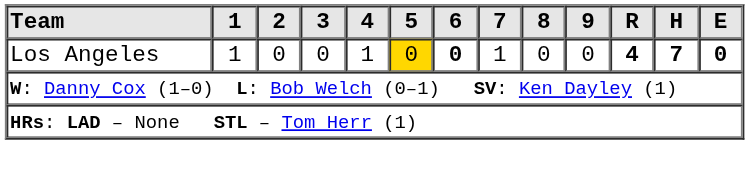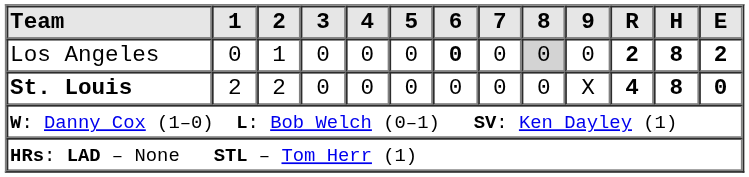 <table border=1 cellspacing=0 width=425 style="margin-left:3em;">
 <tr style="text-align:center; background-color:#e6e6e6;">
 <th align=left width=28%>Team</th>
 <th width=6%>1</th>
 <th width=6%>2</th>
 <th width=6%>3</th>
 <th width=6%>4</th>
 <th width=6%>5</th>
 <th width=6%>6</th>
 <th width=6%>7</th>
 <th width=6%>8</th>
 <th width=6%>9</th>
 <th width=6%>R</th>
 <th width=6%>H</th>
 <th width=6%>E</th>
 </tr>
 <tr style="text-align:center;">
 <td align=left>Los Angeles</td>
+<td>0</td>
 <td>1</td>
 <td>0</td>
 <td>0</td>
-<td>1</td>
-<td style="background: gold;">0</td>
+<td>0</td>
 <td><strong>0</strong></td>
-<td>1</td>
+<td>0</td>
+<td style="background: lightgrey;">0</td>
+<td>0</td>
+<td><strong>2</strong></td>
+<td><strong>8</strong></td>
+<td><strong>2</strong></td>
+</tr>
+<tr style="text-align:center;">
+<td align=left><strong>St. Louis</strong></td>
+<td>2</td>
+<td>2</td>
 <td>0</td>
 <td>0</td>
+<td>0</td>
+<td>0</td>
+<td>0</td>
+<td>0</td>
+<td>X</td>
 <td><strong>4</strong></td>
-<td><strong>7</strong></td>
+<td><strong>8</strong></td>
 <td><strong>0</strong></td>
 </tr>
 <tr style="text-align:left;">
 <td colspan=13><small><strong>W</strong>: <a href='#'>Danny Cox</a> (1–0)  <strong>L</strong>: <a href='#'>Bob Welch</a> (0–1)   <strong>SV</strong>: <a href='#'>Ken Dayley</a> (1)</small></td>
 </tr>
 <tr style="text-align:left;">
 <td colspan=13><small><strong>HRs</strong>: <strong>LAD</strong> – None   <strong>STL</strong> – <a href='#'>Tom Herr</a> (1)</small></td>
 </tr>
 </table>
